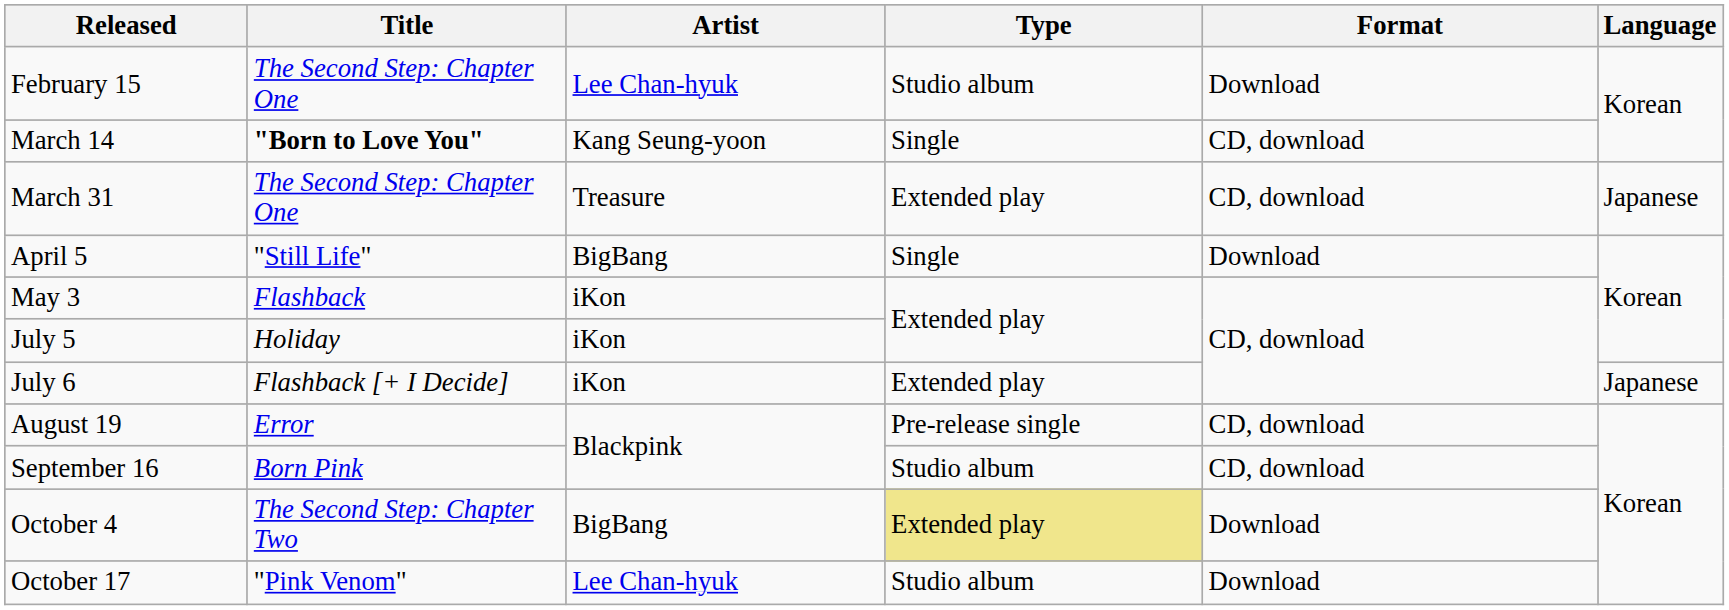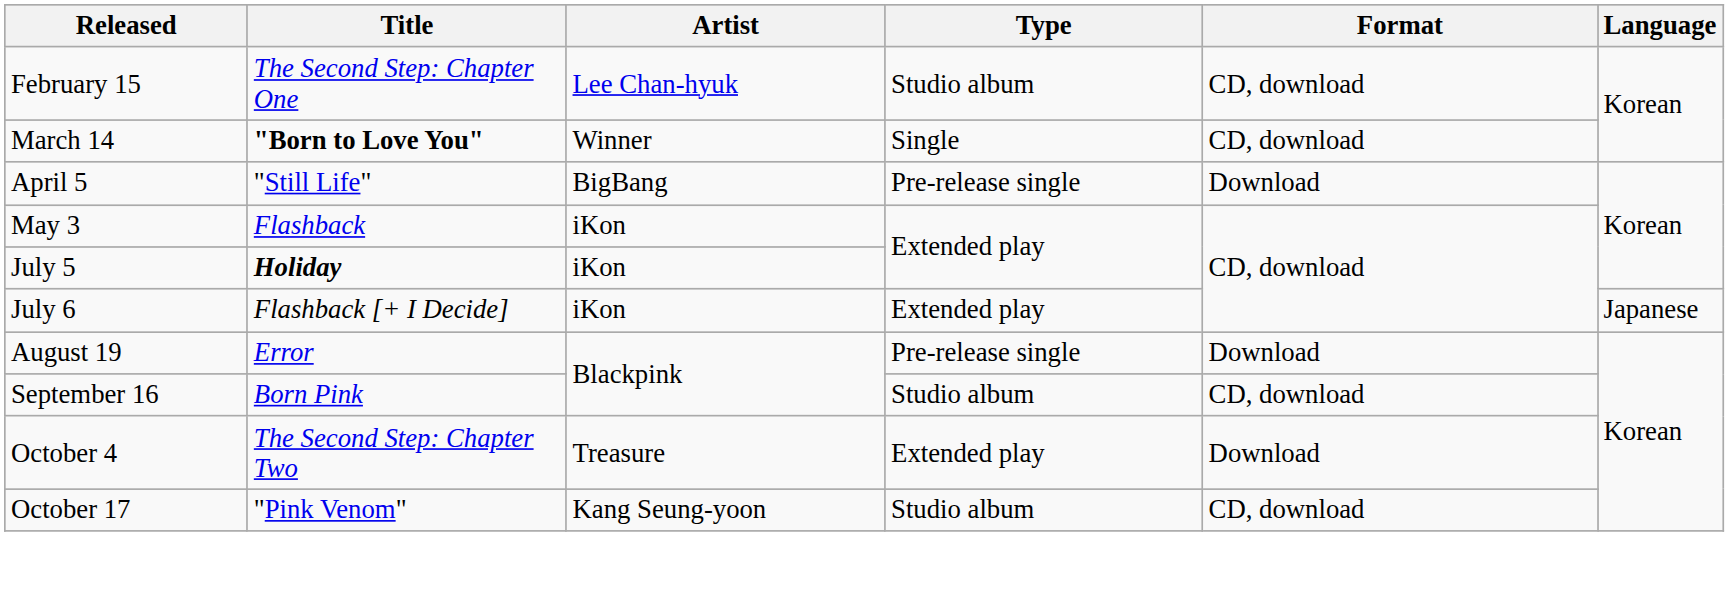 <table class="wikitable sortable" align="left center" style="width:65%;">
 <tr>
 <th style="width:15%;">Released</th>
 <th style="width:20%;">Title</th>
 <th style="width:20%;">Artist</th>
 <th style="width:20%;">Type</th>
 <th style="width:25%;">Format</th>
 <th style="width:20%;">Language</th>
 </tr>
 <tr>
 <td>February 15</td>
 <td><em><a href='#'>The Second Step: Chapter One</a></em></td>
 <td><a href='#'>Lee Chan-hyuk</a></td>
 <td>Studio album</td>
-<td>Download</td>
+<td>CD, download</td>
 <td rowspan="2">Korean</td>
 </tr>
 <tr>
 <td>March 14</td>
 <td><strong>"Born to Love You"</strong></td>
-<td>Kang Seung-yoon</td>
+<td>Winner</td>
 <td>Single</td>
 <td>CD, download</td>
-</tr>
-<tr>
-<td>March 31</td>
-<td><em><a href='#'>The Second Step: Chapter One</a></em></td>
-<td>Treasure</td>
-<td>Extended play</td>
-<td>CD, download</td>
-<td>Japanese</td>
 </tr>
 <tr>
 <td>April 5</td>
 <td>"<a href='#'>Still Life</a>"</td>
 <td>BigBang</td>
-<td>Single</td>
+<td>Pre-release single</td>
 <td>Download</td>
 <td rowspan="3">Korean</td>
 </tr>
 <tr>
 <td>May 3</td>
 <td><em><a href='#'>Flashback</a></em></td>
 <td>iKon</td>
 <td rowspan="2">Extended play</td>
 <td rowspan="3">CD, download</td>
 </tr>
 <tr>
 <td>July 5</td>
-<td><em>Holiday</em></td>
+<td><strong><em>Holiday</em></strong></td>
 <td>iKon</td>
 </tr>
 <tr>
 <td>July 6</td>
 <td><em>Flashback [+ I Decide]</em></td>
 <td>iKon</td>
 <td>Extended play</td>
 <td>Japanese</td>
 </tr>
 <tr>
 <td>August 19</td>
 <td><em><a href='#'>Error</a></em></td>
 <td rowspan="2">Blackpink</td>
 <td>Pre-release single</td>
-<td>CD, download</td>
+<td>Download</td>
 <td rowspan="4">Korean</td>
 </tr>
 <tr>
 <td>September 16</td>
 <td><em><a href='#'>Born Pink</a></em></td>
 <td>Studio album</td>
 <td>CD, download</td>
 </tr>
 <tr>
 <td>October 4</td>
 <td><em><a href='#'>The Second Step: Chapter Two</a></em></td>
-<td>BigBang</td>
-<td style="background: khaki;">Extended play</td>
+<td>Treasure</td>
+<td>Extended play</td>
 <td>Download</td>
 </tr>
 <tr>
 <td>October 17</td>
 <td>"<a href='#'>Pink Venom</a>"</td>
-<td><a href='#'>Lee Chan-hyuk</a></td>
+<td>Kang Seung-yoon</td>
 <td>Studio album</td>
-<td>Download</td>
+<td>CD, download</td>
 </tr>
 </table>
